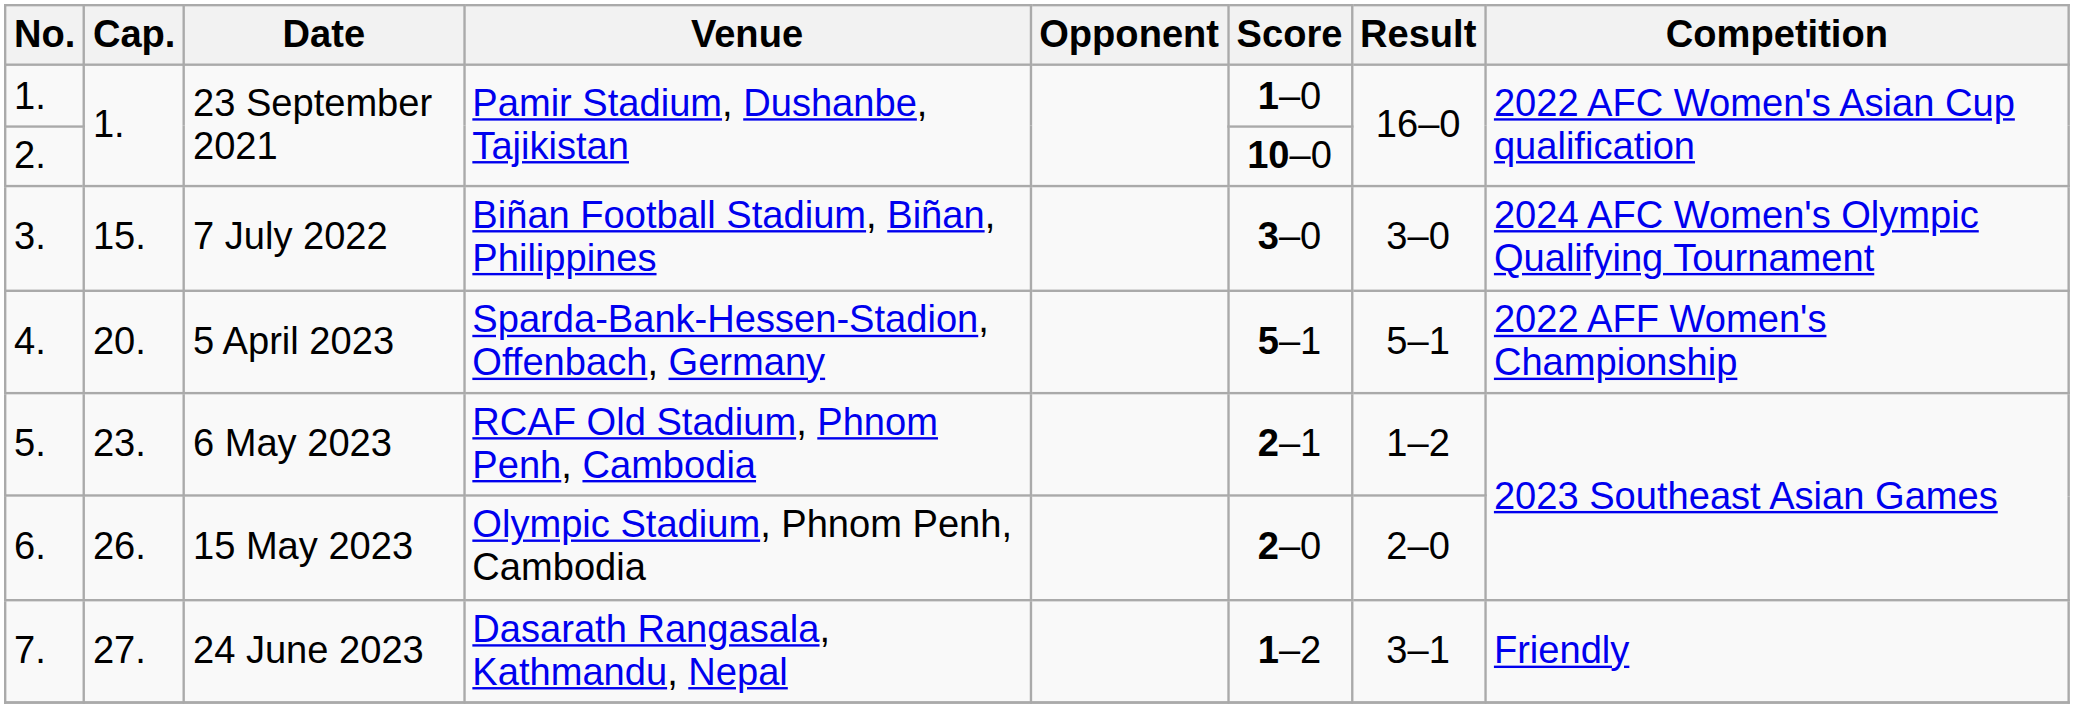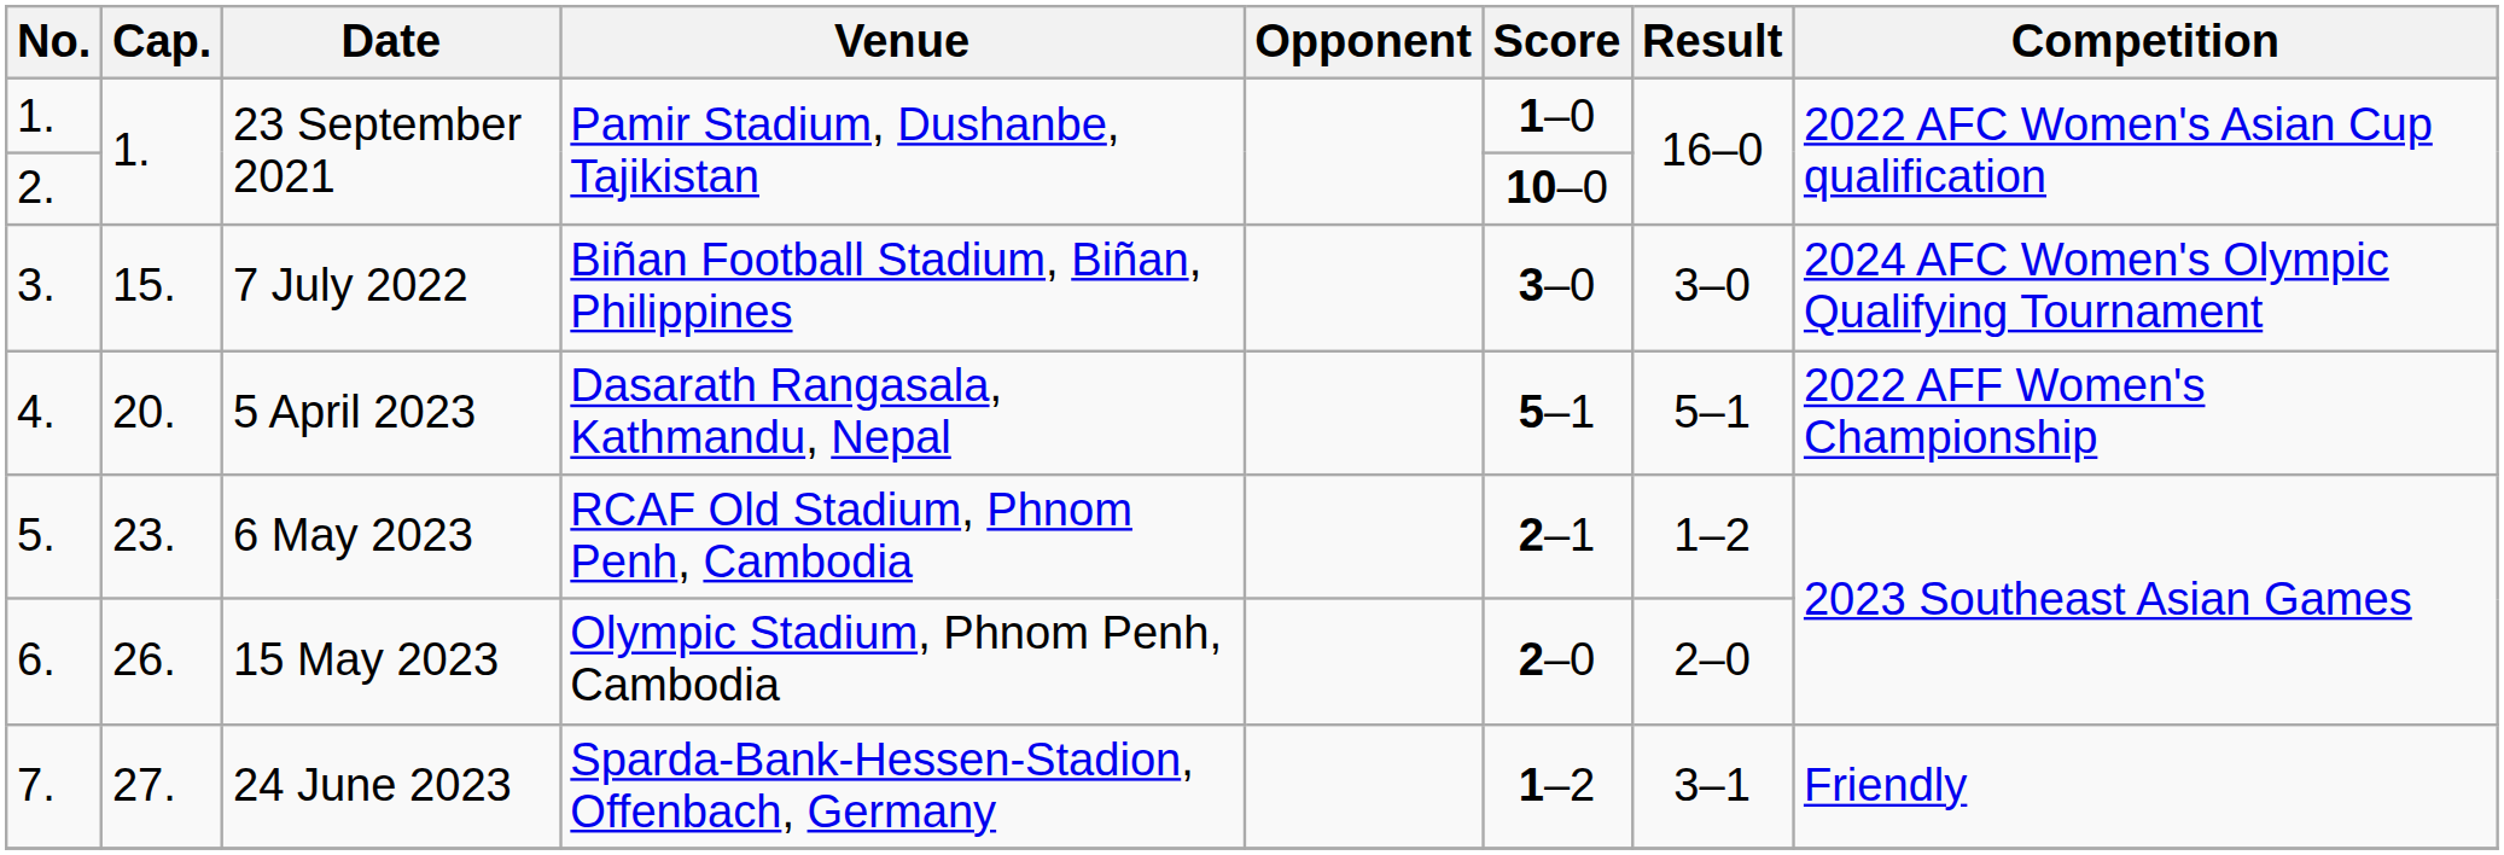 <table class="wikitable">
 <tr>
 <th>No.</th>
 <th>Cap.</th>
 <th>Date</th>
 <th>Venue</th>
 <th>Opponent</th>
 <th>Score</th>
 <th>Result</th>
 <th>Competition</th>
 </tr>
 <tr>
 <td>1.</td>
 <td rowspan=2>1.</td>
 <td rowspan=2>23 September 2021</td>
 <td rowspan=2><a href='#'>Pamir Stadium</a>, <a href='#'>Dushanbe</a>, <a href='#'>Tajikistan</a></td>
 <td rowspan=2></td>
 <td align=center><strong>1</strong>–0</td>
 <td rowspan=2 align=center>16–0</td>
 <td rowspan=2><a href='#'>2022 AFC Women's Asian Cup qualification</a></td>
 </tr>
 <tr>
 <td>2.</td>
 <td align=center><strong>10</strong>–0</td>
 </tr>
 <tr>
 <td>3.</td>
 <td>15.</td>
 <td>7 July 2022</td>
 <td><a href='#'>Biñan Football Stadium</a>, <a href='#'>Biñan</a>, <a href='#'>Philippines</a></td>
 <td></td>
 <td align=center><strong>3</strong>–0</td>
 <td align=center>3–0</td>
 <td><a href='#'>2024 AFC Women's Olympic Qualifying Tournament</a></td>
 </tr>
 <tr>
 <td>4.</td>
 <td>20.</td>
 <td>5 April 2023</td>
-<td><a href='#'>Sparda-Bank-Hessen-Stadion</a>, <a href='#'>Offenbach</a>, <a href='#'>Germany</a></td>
+<td><a href='#'>Dasarath Rangasala</a>, <a href='#'>Kathmandu</a>, <a href='#'>Nepal</a></td>
 <td></td>
 <td align=center><strong>5</strong>–1</td>
 <td align=center>5–1</td>
 <td><a href='#'>2022 AFF Women's Championship</a></td>
 </tr>
 <tr>
 <td>5.</td>
 <td>23.</td>
 <td>6 May 2023</td>
 <td><a href='#'>RCAF Old Stadium</a>, <a href='#'>Phnom Penh</a>, <a href='#'>Cambodia</a></td>
 <td></td>
 <td align=center><strong>2</strong>–1</td>
 <td align=center>1–2</td>
 <td rowspan=2><a href='#'>2023 Southeast Asian Games</a></td>
 </tr>
 <tr>
 <td>6.</td>
 <td>26.</td>
 <td>15 May 2023</td>
 <td><a href='#'>Olympic Stadium</a>, Phnom Penh, Cambodia</td>
 <td></td>
 <td align=center><strong>2</strong>–0</td>
 <td align=center>2–0</td>
 </tr>
 <tr>
 <td>7.</td>
 <td>27.</td>
 <td>24 June 2023</td>
-<td><a href='#'>Dasarath Rangasala</a>, <a href='#'>Kathmandu</a>, <a href='#'>Nepal</a></td>
+<td><a href='#'>Sparda-Bank-Hessen-Stadion</a>, <a href='#'>Offenbach</a>, <a href='#'>Germany</a></td>
 <td></td>
 <td align=center><strong>1</strong>–2</td>
 <td align=center>3–1</td>
 <td><a href='#'>Friendly</a></td>
 </tr>
 <tr>
 </tr>
 </table>
